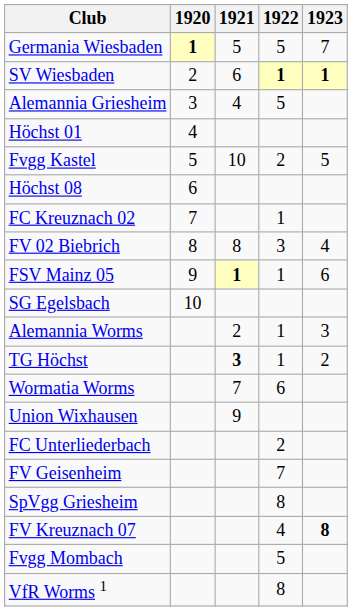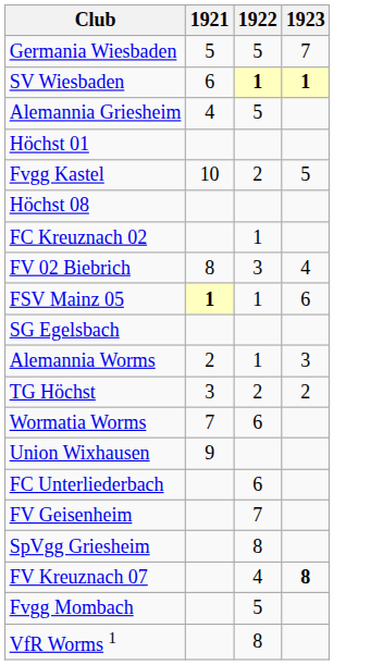 <table class="wikitable">
 <tr>
 <th>Club</th>
-<th>1920</th>
 <th>1921</th>
 <th>1922</th>
 <th>1923</th>
 </tr>
 <tr align="center">
 <td align="left"><a href='#'>Germania Wiesbaden</a></td>
-<td style="background:#ffffbf"><strong>1</strong></td>
 <td>5</td>
 <td>5</td>
 <td>7</td>
 </tr>
 <tr align="center">
 <td align="left"><a href='#'>SV Wiesbaden</a></td>
-<td>2</td>
 <td>6</td>
 <td style="background:#ffffbf"><strong>1</strong></td>
 <td style="background:#ffffbf"><strong>1</strong></td>
 </tr>
 <tr align="center">
 <td align="left"><a href='#'>Alemannia Griesheim</a></td>
-<td>3</td>
 <td>4</td>
 <td>5</td>
 <td></td>
 </tr>
 <tr align="center">
 <td align="left"><a href='#'>Höchst 01</a></td>
-<td>4</td>
 <td></td>
 <td></td>
 <td></td>
 </tr>
 <tr align="center">
 <td align="left"><a href='#'>Fvgg Kastel</a></td>
-<td>5</td>
 <td>10</td>
 <td>2</td>
 <td>5</td>
 </tr>
 <tr align="center">
 <td align="left"><a href='#'>Höchst 08</a></td>
-<td>6</td>
 <td></td>
 <td></td>
 <td></td>
 </tr>
 <tr align="center">
 <td align="left"><a href='#'>FC Kreuznach 02</a></td>
-<td>7</td>
 <td></td>
 <td>1</td>
 <td></td>
 </tr>
 <tr align="center">
 <td align="left"><a href='#'>FV 02 Biebrich</a></td>
 <td>8</td>
-<td>8</td>
 <td>3</td>
 <td>4</td>
 </tr>
 <tr align="center">
 <td align="left"><a href='#'>FSV Mainz 05</a></td>
-<td>9</td>
 <td style="background:#ffffbf"><strong>1</strong></td>
 <td>1</td>
 <td>6</td>
 </tr>
 <tr align="center">
 <td align="left"><a href='#'>SG Egelsbach</a></td>
-<td>10</td>
 <td></td>
 <td></td>
 <td></td>
 </tr>
 <tr align="center">
 <td align="left"><a href='#'>Alemannia Worms</a></td>
-<td></td>
 <td>2</td>
 <td>1</td>
 <td>3</td>
 </tr>
 <tr align="center">
 <td align="left"><a href='#'>TG Höchst</a></td>
-<td></td>
-<td><strong>3</strong></td>
-<td>1</td>
+<td>3</td>
+<td>2</td>
 <td>2</td>
 </tr>
 <tr align="center">
 <td align="left"><a href='#'>Wormatia Worms</a></td>
-<td></td>
 <td>7</td>
 <td>6</td>
 <td></td>
 </tr>
 <tr align="center">
 <td align="left"><a href='#'>Union Wixhausen</a></td>
-<td></td>
 <td>9</td>
 <td></td>
 <td></td>
 </tr>
 <tr align="center">
 <td align="left"><a href='#'>FC Unterliederbach</a></td>
 <td></td>
-<td></td>
-<td>2</td>
+<td>6</td>
 <td></td>
 </tr>
 <tr align="center">
 <td align="left"><a href='#'>FV Geisenheim</a></td>
-<td></td>
 <td></td>
 <td>7</td>
 <td></td>
 </tr>
 <tr align="center">
 <td align="left"><a href='#'>SpVgg Griesheim</a></td>
 <td></td>
-<td></td>
 <td>8</td>
 <td></td>
 </tr>
 <tr align="center">
 <td align="left"><a href='#'>FV Kreuznach 07</a></td>
-<td></td>
 <td></td>
 <td>4</td>
 <td><strong>8</strong></td>
 </tr>
 <tr align="center">
 <td align="left"><a href='#'>Fvgg Mombach</a></td>
 <td></td>
-<td></td>
 <td>5</td>
 <td></td>
 </tr>
 <tr align="center">
 <td align="left"><a href='#'>VfR Worms</a> <sup>1</sup></td>
 <td></td>
-<td></td>
 <td>8</td>
 <td></td>
 </tr>
 </table>
